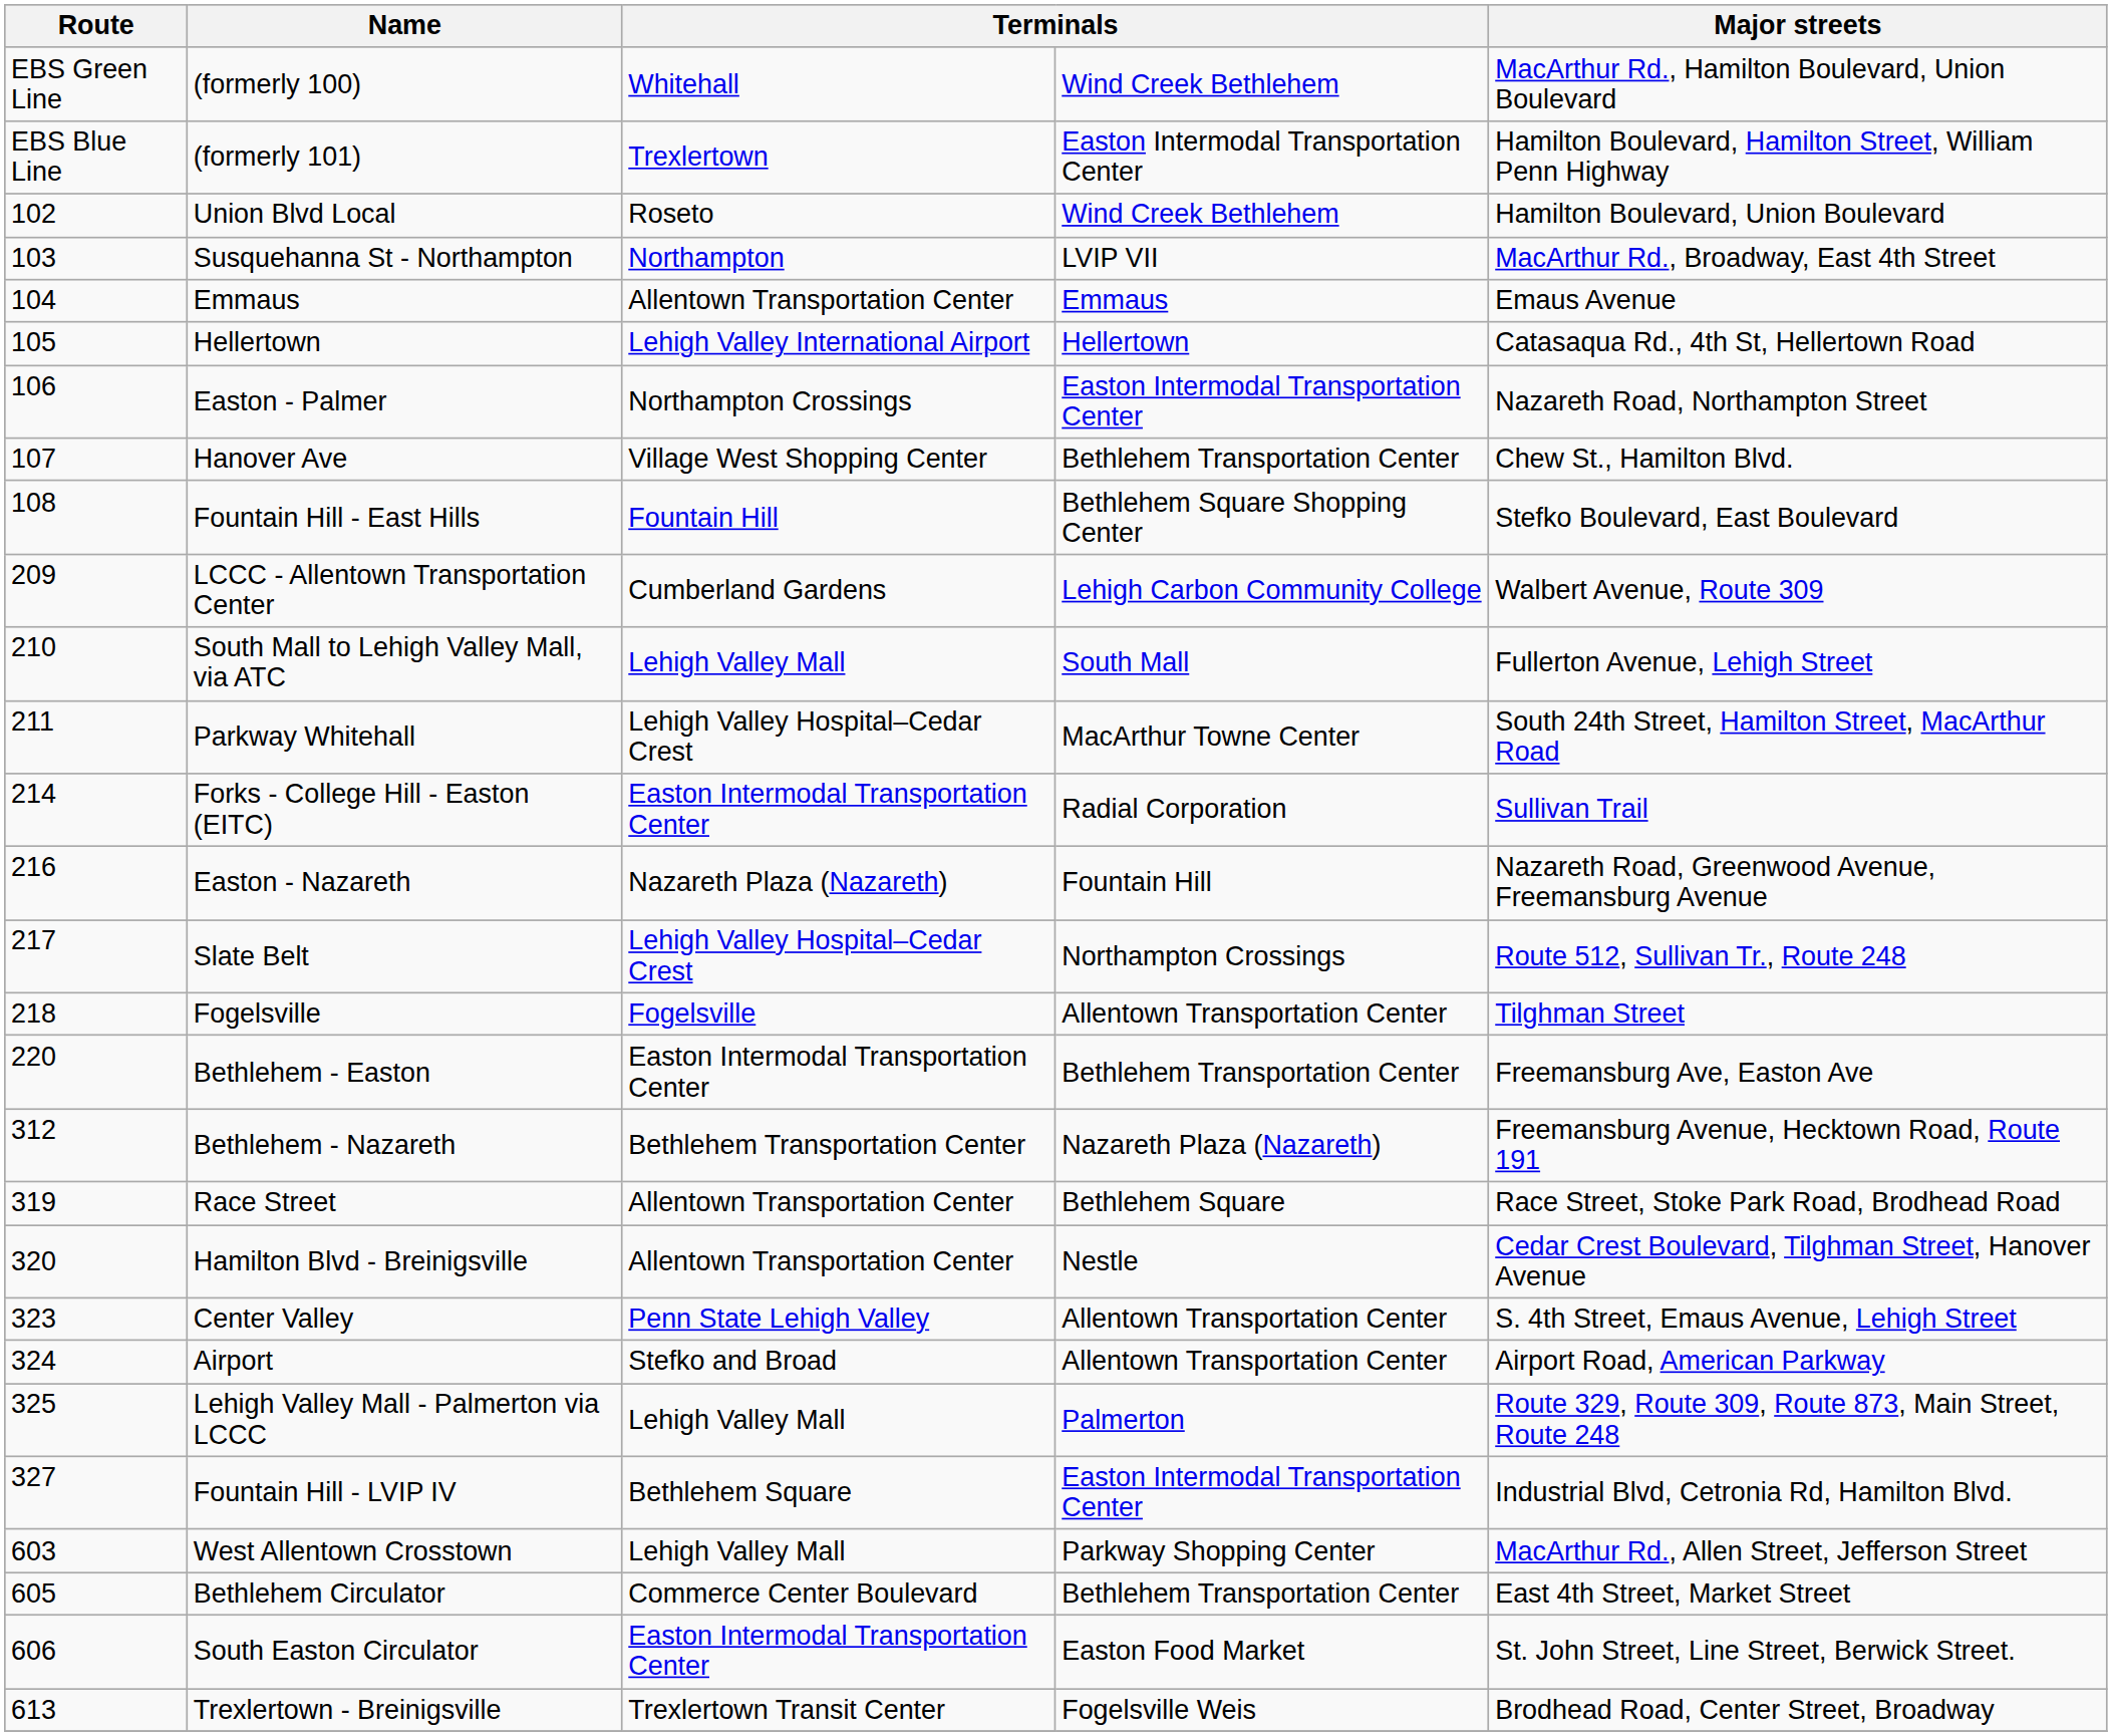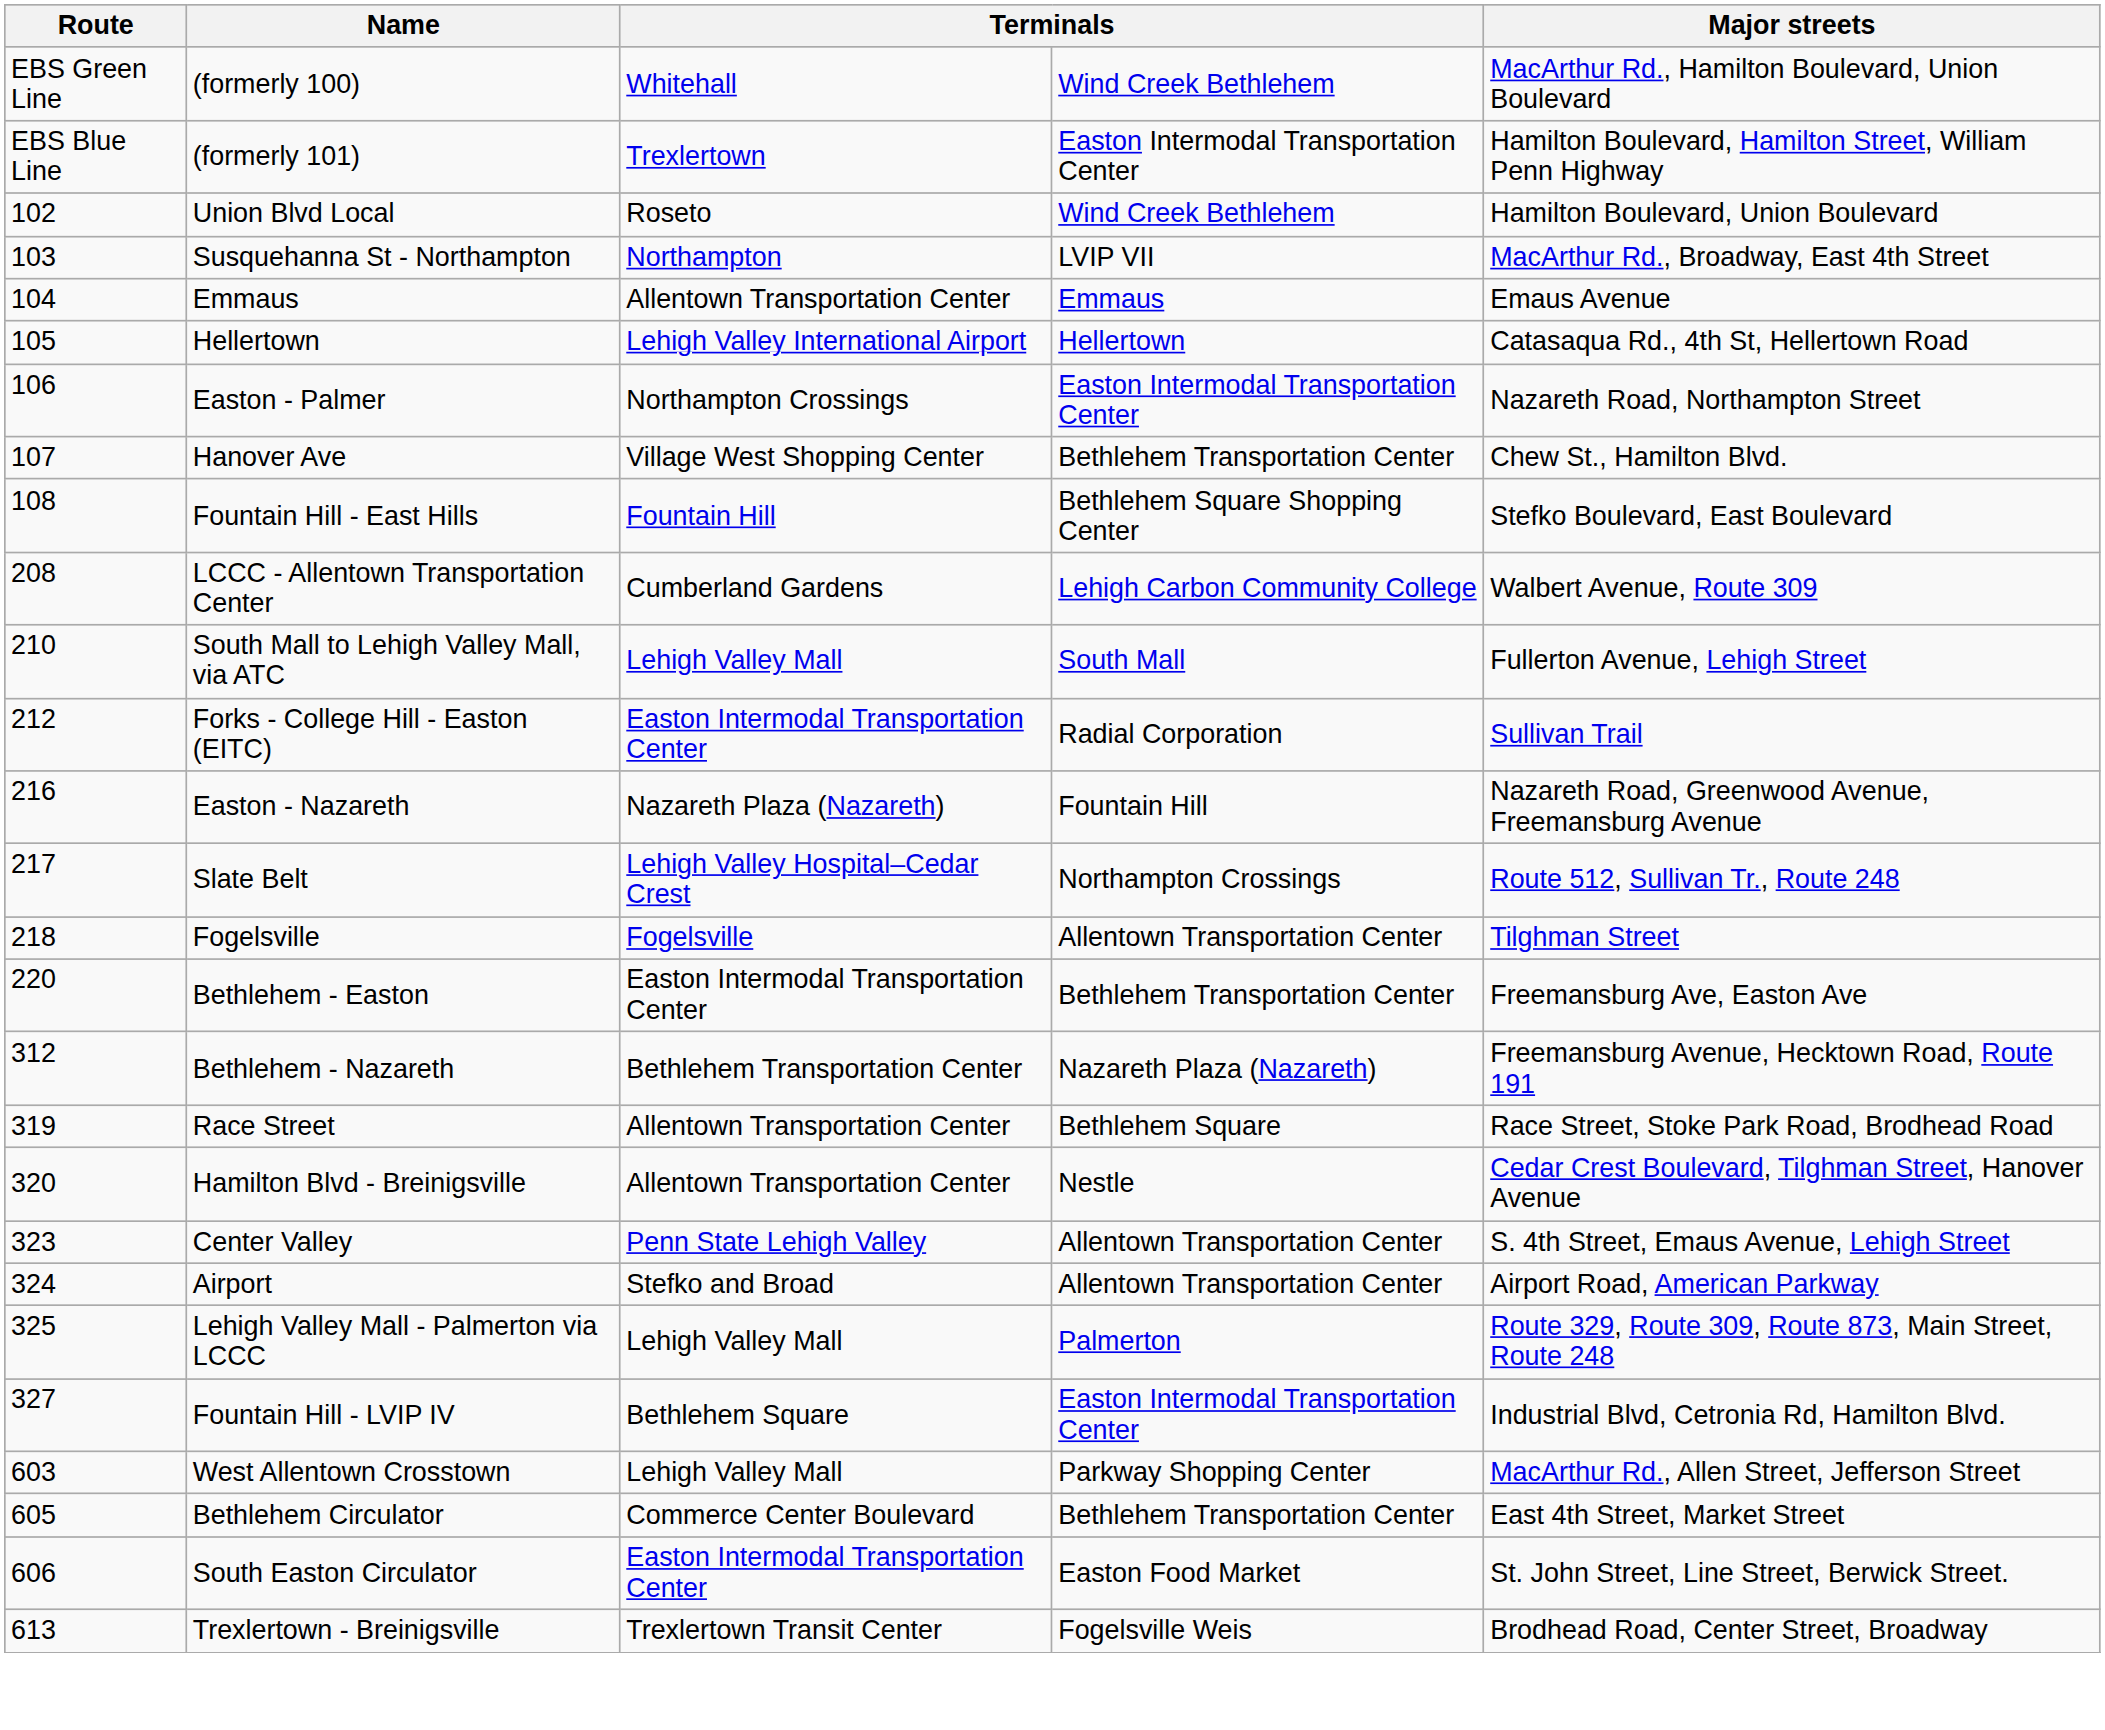 <table class=wikitable>
 <tr>
 <th>Route</th>
 <th>Name</th>
 <th colspan="2">Terminals</th>
 <th>Major streets</th>
 </tr>
 <tr>
 <td>EBS Green Line</td>
 <td>(formerly 100)</td>
 <td><a href='#'>Whitehall</a></td>
 <td><a href='#'>Wind Creek Bethlehem</a></td>
 <td><a href='#'>MacArthur Rd.</a>, Hamilton Boulevard, Union Boulevard</td>
 </tr>
 <tr>
 <td valign="top">EBS Blue Line</td>
 <td>(formerly 101)</td>
 <td><a href='#'>Trexlertown</a></td>
 <td><a href='#'>Easton</a> Intermodal Transportation Center</td>
 <td>Hamilton Boulevard, <a href='#'>Hamilton Street</a>, William Penn Highway</td>
 </tr>
 <tr>
 <td valign="top"><div>102</div></td>
 <td>Union Blvd Local</td>
 <td>Roseto</td>
 <td><a href='#'>Wind Creek Bethlehem</a></td>
 <td>Hamilton Boulevard, Union Boulevard</td>
 </tr>
 <tr>
 <td valign="top"><div>103</div></td>
 <td>Susquehanna St - Northampton</td>
 <td><a href='#'>Northampton</a></td>
 <td>LVIP VII</td>
 <td><a href='#'>MacArthur Rd.</a>, Broadway, East 4th Street</td>
 </tr>
 <tr>
 <td valign="top"><div>104</div></td>
 <td>Emmaus</td>
 <td>Allentown Transportation Center</td>
 <td><a href='#'>Emmaus</a></td>
 <td>Emaus Avenue</td>
 </tr>
 <tr>
 <td valign="top"><div>105</div></td>
 <td>Hellertown</td>
 <td><a href='#'>Lehigh Valley International Airport</a></td>
 <td><a href='#'>Hellertown</a></td>
 <td>Catasaqua Rd., 4th St, Hellertown Road</td>
 </tr>
 <tr>
 <td valign="top"><div>106</div></td>
 <td>Easton - Palmer</td>
 <td>Northampton Crossings</td>
 <td><a href='#'>Easton Intermodal Transportation Center</a></td>
 <td>Nazareth Road, Northampton Street</td>
 </tr>
 <tr>
 <td valign="top"><div>107</div></td>
 <td>Hanover Ave</td>
 <td>Village West Shopping Center</td>
 <td>Bethlehem Transportation Center</td>
 <td>Chew St., Hamilton Blvd.</td>
 </tr>
 <tr>
 <td valign="top"><div>108</div></td>
 <td>Fountain Hill - East Hills</td>
 <td><a href='#'>Fountain Hill</a></td>
 <td>Bethlehem Square Shopping Center</td>
 <td>Stefko Boulevard, East Boulevard</td>
 </tr>
 <tr>
-<td valign="top"><div>209</div></td>
+<td valign="top"><div>208</div></td>
 <td>LCCC - Allentown Transportation Center</td>
 <td>Cumberland Gardens</td>
 <td><a href='#'>Lehigh Carbon Community College</a></td>
 <td>Walbert Avenue, <a href='#'>Route 309</a></td>
 </tr>
 <tr>
 <td valign="top"><div>210</div></td>
 <td>South Mall to Lehigh Valley Mall, via ATC</td>
 <td><a href='#'>Lehigh Valley Mall</a></td>
 <td><a href='#'>South Mall</a></td>
 <td>Fullerton Avenue, <a href='#'>Lehigh Street</a></td>
 </tr>
 <tr>
-<td valign="top"><div>211</div></td>
-<td>Parkway Whitehall</td>
-<td>Lehigh Valley Hospital–Cedar Crest</td>
-<td>MacArthur Towne Center</td>
-<td>South 24th Street, <a href='#'>Hamilton Street</a>, <a href='#'>MacArthur Road</a></td>
-</tr>
-<tr>
-<td valign=top><div>214</div></td>
+<td valign=top><div>212</div></td>
 <td>Forks - College Hill - Easton (EITC)</td>
 <td><a href='#'>Easton Intermodal Transportation Center</a></td>
 <td>Radial Corporation</td>
 <td><a href='#'>Sullivan Trail</a></td>
 </tr>
 <tr>
 <td valign=top><div>216</div></td>
 <td>Easton - Nazareth</td>
 <td>Nazareth Plaza (<a href='#'>Nazareth</a>)</td>
 <td>Fountain Hill</td>
 <td>Nazareth Road, Greenwood Avenue, Freemansburg Avenue</td>
 </tr>
 <tr>
 <td valign=top><div>217</div></td>
 <td>Slate Belt</td>
 <td><a href='#'>Lehigh Valley Hospital–Cedar Crest</a></td>
 <td>Northampton Crossings</td>
 <td><a href='#'>Route 512</a>, <a href='#'>Sullivan Tr.</a>, <a href='#'>Route 248</a></td>
 </tr>
 <tr>
 <td valign=top><div>218</div></td>
 <td>Fogelsville</td>
 <td><a href='#'>Fogelsville</a></td>
 <td>Allentown Transportation Center</td>
 <td><a href='#'>Tilghman Street</a></td>
 </tr>
 <tr>
 <td valign=top><div>220</div></td>
 <td>Bethlehem - Easton</td>
 <td>Easton Intermodal Transportation Center</td>
 <td>Bethlehem Transportation Center</td>
 <td>Freemansburg Ave, Easton Ave</td>
 </tr>
 <tr>
 <td valign=top><div>312</div></td>
 <td>Bethlehem - Nazareth</td>
 <td>Bethlehem Transportation Center</td>
 <td>Nazareth Plaza (<a href='#'>Nazareth</a>)</td>
 <td>Freemansburg Avenue, Hecktown Road, <a href='#'>Route 191</a></td>
 </tr>
 <tr>
 <td valign=top><div>319</div></td>
 <td>Race Street</td>
 <td>Allentown Transportation Center</td>
 <td>Bethlehem Square</td>
 <td>Race Street, Stoke Park Road, Brodhead Road</td>
 </tr>
 <tr>
 <td>320</td>
 <td>Hamilton Blvd - Breinigsville</td>
 <td>Allentown Transportation Center</td>
 <td>Nestle</td>
 <td><a href='#'>Cedar Crest Boulevard</a>, <a href='#'>Tilghman Street</a>, Hanover Avenue</td>
 </tr>
 <tr>
 <td valign="top"><div>323</div></td>
 <td>Center Valley</td>
 <td><a href='#'>Penn State Lehigh Valley</a></td>
 <td>Allentown Transportation Center</td>
 <td>S. 4th Street, Emaus Avenue, <a href='#'>Lehigh Street</a></td>
 </tr>
 <tr>
 <td valign="top"><div>324</div></td>
 <td>Airport</td>
 <td>Stefko and Broad</td>
 <td>Allentown Transportation Center</td>
 <td>Airport Road, <a href='#'>American Parkway</a></td>
 </tr>
 <tr>
 <td valign="top"><div>325</div></td>
 <td>Lehigh Valley Mall - Palmerton via LCCC</td>
 <td>Lehigh Valley Mall</td>
 <td><a href='#'>Palmerton</a></td>
 <td><a href='#'>Route 329</a>, <a href='#'>Route 309</a>, <a href='#'>Route 873</a>, Main Street, <a href='#'>Route 248</a></td>
 </tr>
 <tr>
 <td valign="top"><div>327</div></td>
 <td>Fountain Hill - LVIP IV</td>
 <td>Bethlehem Square</td>
 <td><a href='#'>Easton Intermodal Transportation Center</a></td>
 <td>Industrial Blvd, Cetronia Rd, Hamilton Blvd.</td>
 </tr>
 <tr>
 <td valign="top"><div>603</div></td>
 <td>West Allentown Crosstown</td>
 <td>Lehigh Valley Mall</td>
 <td>Parkway Shopping Center</td>
 <td><a href='#'>MacArthur Rd.</a>, Allen Street, Jefferson Street</td>
 </tr>
 <tr>
 <td valign="top"><div>605</div></td>
 <td>Bethlehem Circulator</td>
 <td>Commerce Center Boulevard</td>
 <td>Bethlehem Transportation Center</td>
 <td>East 4th Street, Market Street</td>
 </tr>
 <tr>
 <td>606</td>
 <td>South Easton Circulator</td>
 <td><a href='#'>Easton Intermodal Transportation Center</a></td>
 <td>Easton Food Market</td>
 <td>St. John Street, Line Street, Berwick Street.</td>
 </tr>
 <tr>
 <td>613</td>
 <td>Trexlertown - Breinigsville</td>
 <td>Trexlertown Transit Center</td>
 <td>Fogelsville Weis</td>
 <td>Brodhead Road, Center Street, Broadway</td>
 </tr>
 <tr>
 </tr>
 </table>
